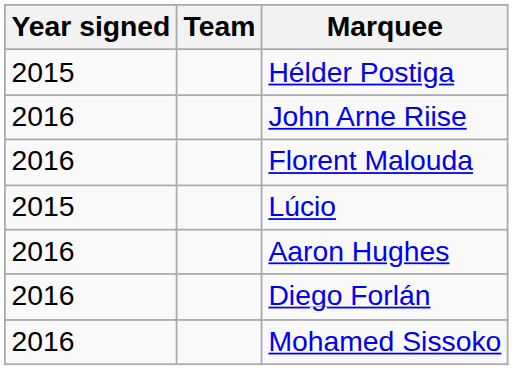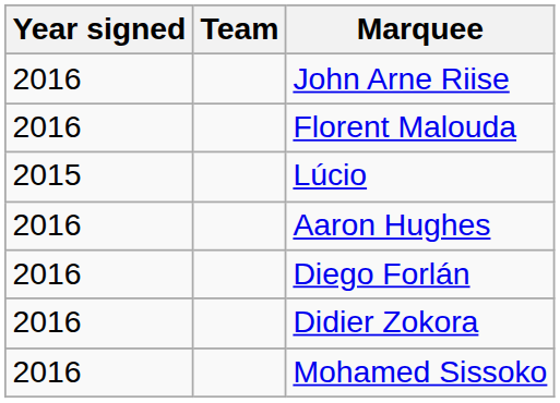 <table class="wikitable" style="text-align: left;">
 <tr>
 <th>Year signed</th>
 <th>Team</th>
 <th>Marquee</th>
-</tr>
-<tr>
-<td>2015</td>
-<td></td>
-<td> <a href='#'>Hélder Postiga</a></td>
 </tr>
 <tr>
 <td>2016</td>
 <td></td>
 <td> <a href='#'>John Arne Riise</a></td>
 </tr>
 <tr>
 <td>2016</td>
 <td></td>
 <td> <a href='#'>Florent Malouda</a></td>
 </tr>
 <tr>
 <td>2015</td>
 <td></td>
 <td> <a href='#'>Lúcio</a></td>
 </tr>
 <tr>
 <td>2016</td>
 <td></td>
 <td> <a href='#'>Aaron Hughes</a></td>
 </tr>
 <tr>
 <td>2016</td>
 <td></td>
 <td> <a href='#'>Diego Forlán</a></td>
 </tr>
 <tr>
 <td>2016</td>
 <td></td>
+<td> <a href='#'>Didier Zokora</a></td>
+</tr>
+<tr>
+<td>2016</td>
+<td></td>
 <td> <a href='#'>Mohamed Sissoko</a></td>
 </tr>
 </table>
